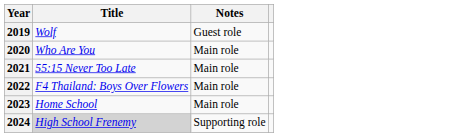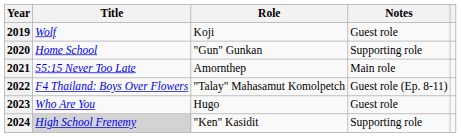 <table class="wikitable sortable plainrowheaders">
 <tr>
 <th scope="col">Year</th>
 <th scope="col">Title</th>
+<th scope="col">Role</th>
 <th scope="col" class="unsortable">Notes</th>
 <th scope="col" class="unsortable"></th>
 </tr>
 <tr>
 <th scope="row">2019</th>
 <td><em><a href='#'>Wolf</a></em></td>
+<td>Koji</td>
 <td>Guest role</td>
 <td style="text-align: center;"></td>
 </tr>
 <tr>
 <th scope="row">2020</th>
-<td><em><a href='#'>Who Are You</a></em></td>
-<td>Main role</td>
+<td><em><a href='#'>Home School</a></em></td>
+<td>"Gun" Gunkan</td>
+<td>Supporting role</td>
 <td style="text-align: center;"></td>
 </tr>
 <tr>
 <th scope="row">2021</th>
 <td><em><a href='#'>55:15 Never Too Late</a></em></td>
+<td>Amornthep</td>
 <td>Main role</td>
 <td style="text-align: center;"></td>
 </tr>
 <tr>
 <th scope="row">2022</th>
 <td><em><a href='#'>F4 Thailand: Boys Over Flowers</a></em></td>
-<td>Main role</td>
+<td>"Talay" Mahasamut Komolpetch</td>
+<td>Guest role (Ep. 8-11)</td>
 <td></td>
 </tr>
 <tr>
 <th scope="row">2023</th>
-<td><em><a href='#'>Home School</a></em></td>
-<td>Main role</td>
+<td><em><a href='#'>Who Are You</a></em></td>
+<td>Hugo</td>
+<td>Guest role</td>
 <td style="text-align: center;"></td>
 </tr>
 <tr>
 <th scope="row">2024</th>
 <td style="background: lightgrey;"><em><a href='#'>High School Frenemy</a></em></td>
+<td>"Ken" Kasidit</td>
 <td>Supporting role</td>
 <td></td>
 </tr>
 </table>
